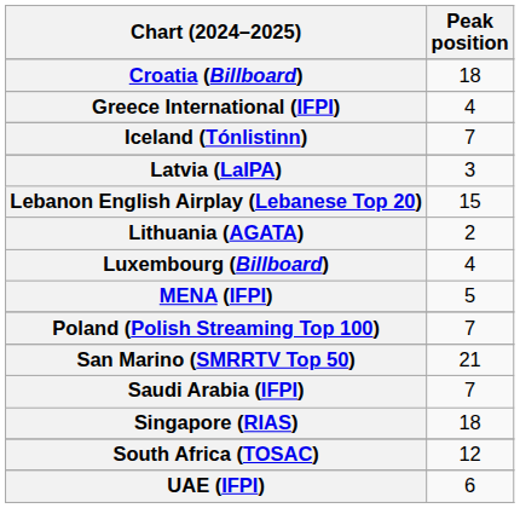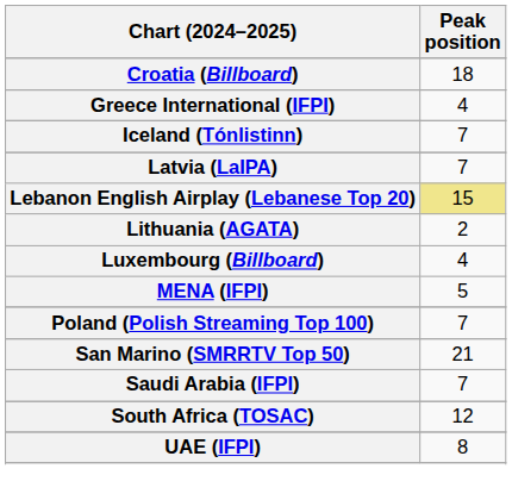 <table class="wikitable sortable plainrowheaders" style="text-align:center">
 <tr>
 <th scope="col">Chart (2024–2025)</th>
 <th scope="col">Peak<br>position</th>
 </tr>
 <tr>
 </tr>
 <tr>
 </tr>
 <tr>
 </tr>
 <tr>
 </tr>
 <tr>
 </tr>
 <tr>
 </tr>
 <tr>
 </tr>
 <tr>
 <th scope="row"><a href='#'>Croatia</a> (<em><a href='#'>Billboard</a></em>)</th>
 <td>18</td>
 </tr>
 <tr>
 </tr>
 <tr>
 </tr>
 <tr>
 </tr>
 <tr>
 </tr>
 <tr>
 </tr>
 <tr>
 </tr>
 <tr>
 <th scope="row">Greece International (<a href='#'>IFPI</a>)</th>
 <td>4</td>
 </tr>
 <tr>
 </tr>
 <tr>
 <th scope="row">Iceland (<a href='#'>Tónlistinn</a>)</th>
 <td>7</td>
 </tr>
 <tr>
 </tr>
 <tr>
 </tr>
 <tr>
 <th scope="row">Latvia (<a href='#'>LaIPA</a>)</th>
-<td>3</td>
+<td>7</td>
 </tr>
 <tr>
 <th scope="row">Lebanon English Airplay (<a href='#'>Lebanese Top 20</a>)</th>
-<td>15</td>
+<td style="background: khaki;">15</td>
 </tr>
 <tr>
 <th scope="row">Lithuania (<a href='#'>AGATA</a>)</th>
 <td>2</td>
 </tr>
 <tr>
 <th scope="row">Luxembourg (<em><a href='#'>Billboard</a></em>)</th>
 <td>4</td>
 </tr>
 <tr>
 <th scope="row"><a href='#'>MENA</a> (<a href='#'>IFPI</a>)</th>
 <td>5</td>
 </tr>
 <tr>
 </tr>
 <tr>
 </tr>
 <tr>
 </tr>
 <tr>
 <th scope="row">Poland (<a href='#'>Polish Streaming Top 100</a>)</th>
 <td>7</td>
 </tr>
 <tr>
 </tr>
 <tr>
 <th scope="row">San Marino (<a href='#'>SMRRTV Top 50</a>)</th>
 <td>21</td>
 </tr>
 <tr>
 <th scope="row">Saudi Arabia (<a href='#'>IFPI</a>)</th>
 <td>7</td>
 </tr>
 <tr>
-<th scope="row">Singapore (<a href='#'>RIAS</a>)</th>
-<td>18</td>
-</tr>
-<tr>
 </tr>
 <tr>
 <th scope="row">South Africa (<a href='#'>TOSAC</a>)</th>
 <td>12</td>
 </tr>
 <tr>
 </tr>
 <tr>
 </tr>
 <tr>
 </tr>
 <tr>
 <th scope="row">UAE (<a href='#'>IFPI</a>)</th>
-<td>6</td>
+<td>8</td>
 </tr>
 <tr>
 </tr>
 <tr>
 </tr>
 <tr>
 </tr>
 </table>
